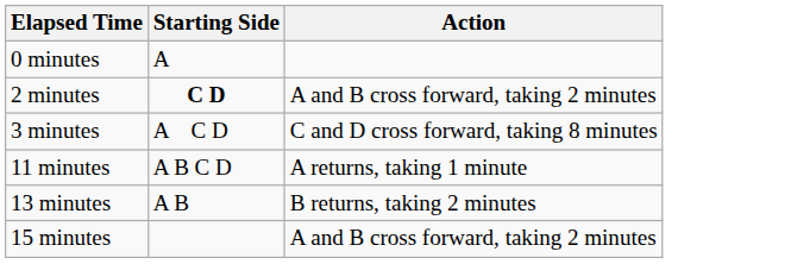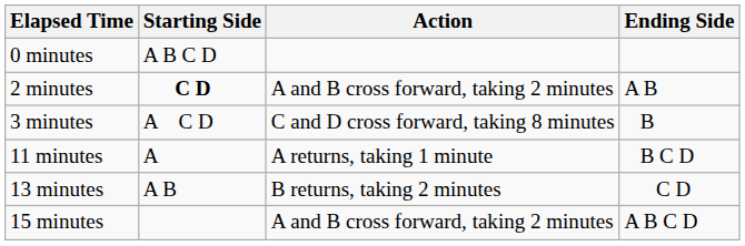 <table class="wikitable">
 <tr>
 <th>Elapsed Time</th>
 <th>Starting Side</th>
 <th>Action</th>
+<th>Ending Side</th>
 </tr>
 <tr>
 <td>0 minutes</td>
-<td>A</td>
+<td>A B C D</td>
+<td></td>
 <td></td>
 </tr>
 <tr>
 <td>2 minutes</td>
 <td><strong>      C D</strong></td>
 <td>A and B cross forward, taking 2 minutes</td>
+<td>A B</td>
 </tr>
 <tr>
 <td>3 minutes</td>
 <td>A    C D</td>
 <td>C and D cross forward, taking 8 minutes</td>
+<td>   B</td>
 </tr>
 <tr>
 <td>11 minutes</td>
-<td>A B C D</td>
+<td>A</td>
 <td>A returns, taking 1 minute</td>
+<td>   B C D</td>
 </tr>
 <tr>
 <td>13 minutes</td>
 <td>A B</td>
 <td>B returns, taking 2 minutes</td>
+<td>      C D</td>
 </tr>
 <tr>
 <td>15 minutes</td>
 <td></td>
 <td>A and B cross forward, taking 2 minutes</td>
+<td>A B C D</td>
 </tr>
 </table>
